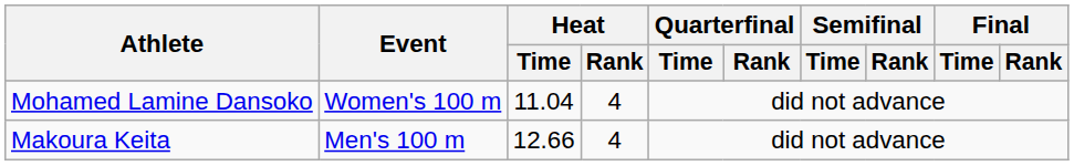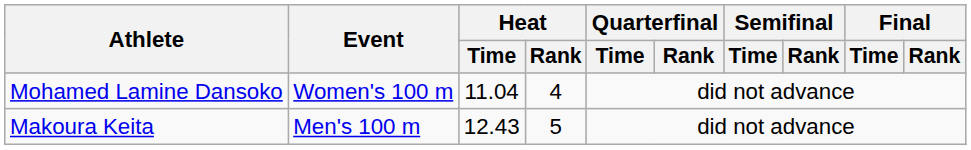 <table class=wikitable style="font-size:90%">
 <tr>
 <th rowspan="2">Athlete</th>
 <th rowspan="2">Event</th>
 <th colspan="2">Heat</th>
 <th colspan="2">Quarterfinal</th>
 <th colspan="2">Semifinal</th>
 <th colspan="2">Final</th>
 </tr>
 <tr style="font-size:95%">
 <th>Time</th>
 <th>Rank</th>
 <th>Time</th>
 <th>Rank</th>
 <th>Time</th>
 <th>Rank</th>
 <th>Time</th>
 <th>Rank</th>
 </tr>
 <tr align=center>
 <td align=left><a href='#'>Mohamed Lamine Dansoko</a></td>
 <td align=left><a href='#'>Women's 100 m</a></td>
 <td>11.04</td>
 <td>4</td>
 <td colspan=6>did not advance</td>
 </tr>
 <tr align=center>
 <td align=left><a href='#'>Makoura Keita</a></td>
 <td align=left><a href='#'>Men's 100 m</a></td>
-<td>12.66</td>
-<td>4</td>
+<td>12.43</td>
+<td>5</td>
 <td colspan=6>did not advance</td>
 </tr>
 </table>
